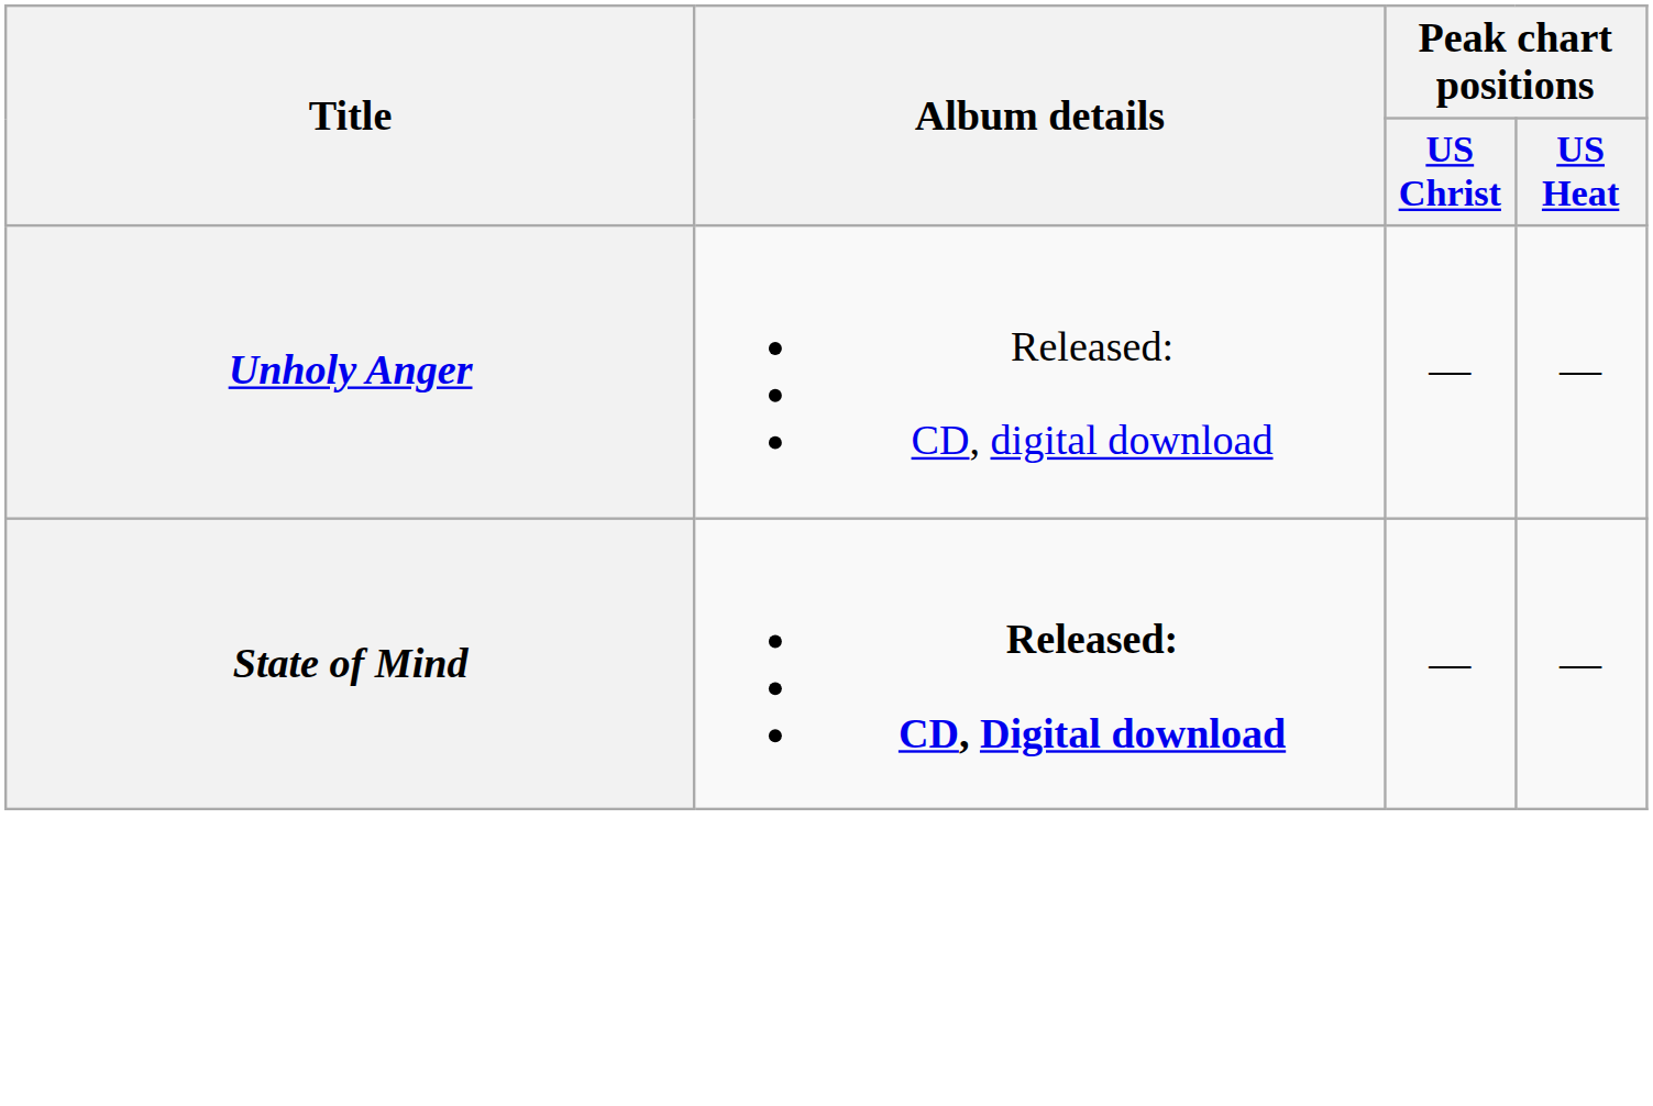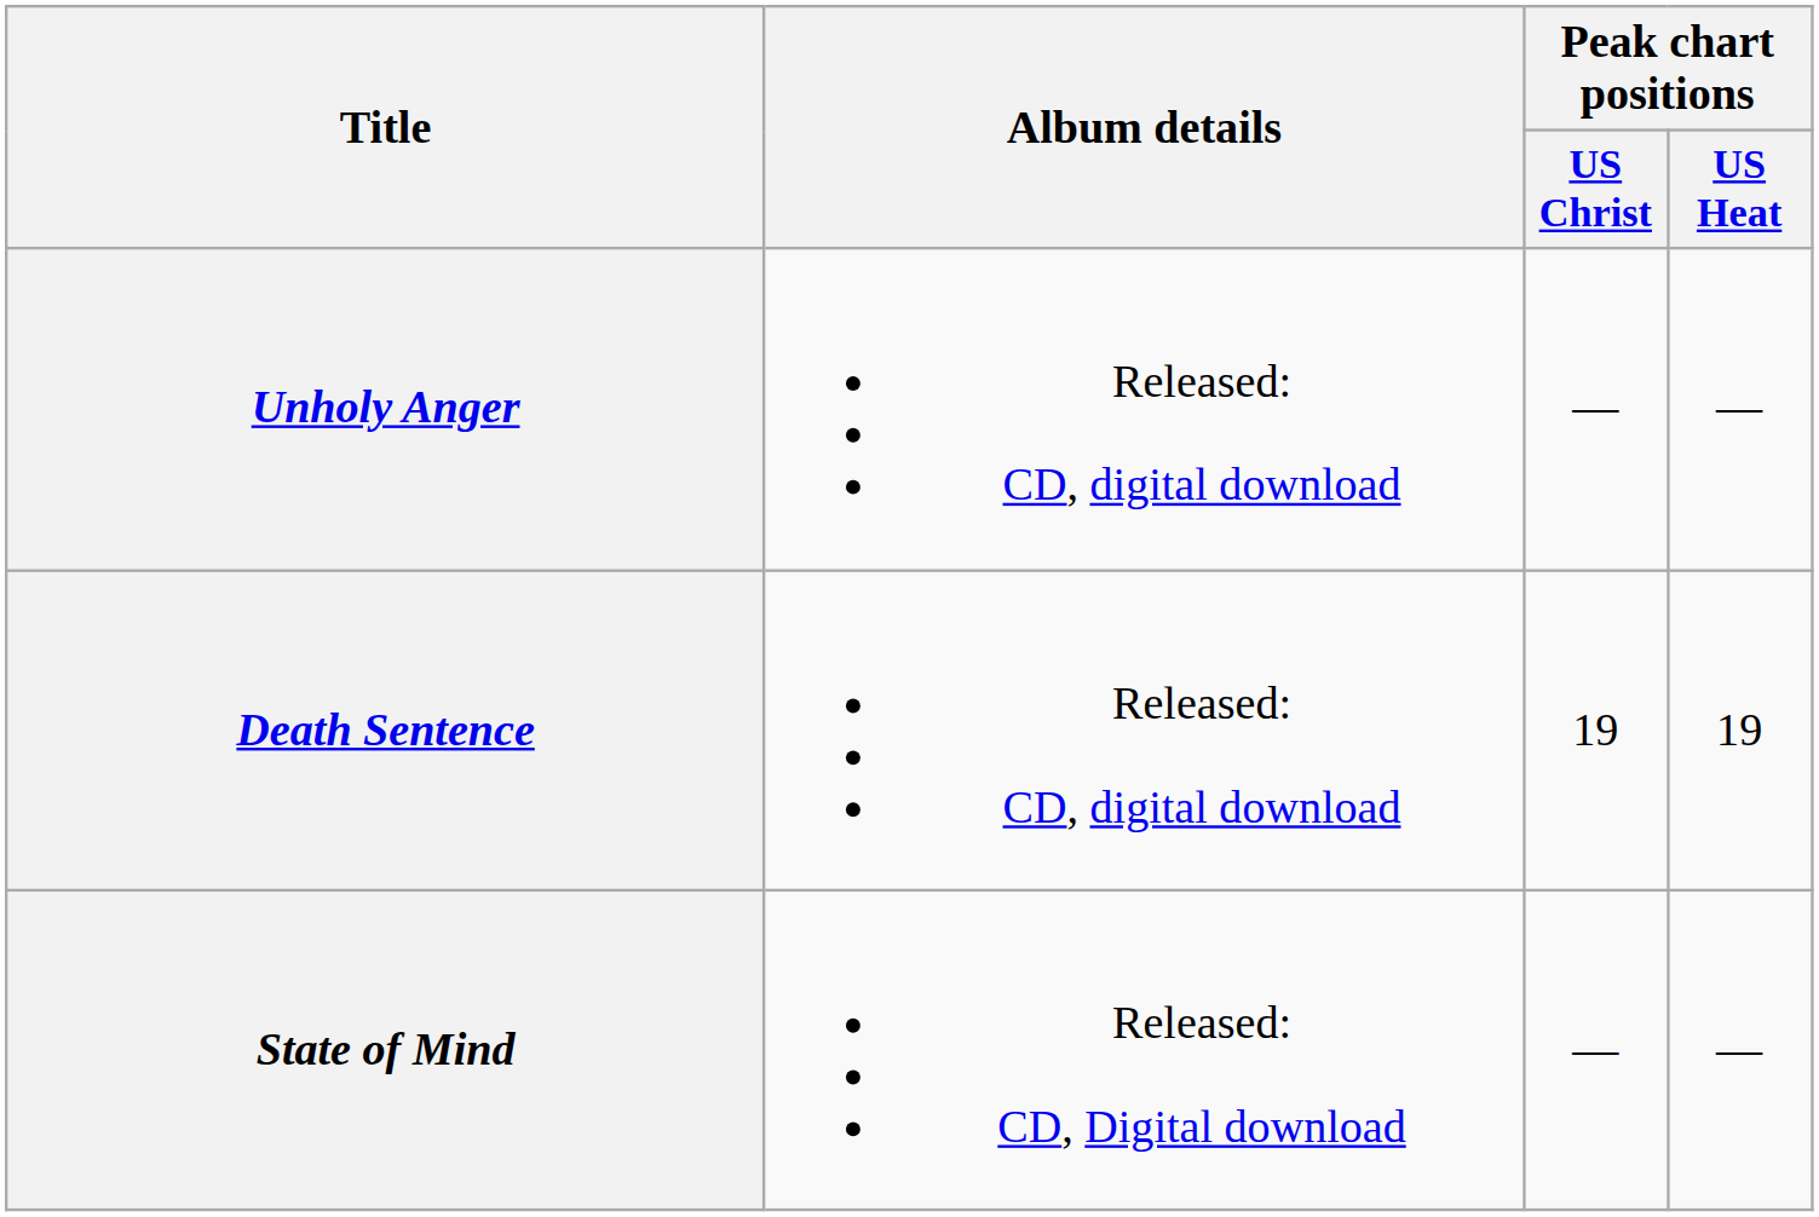 <table class="wikitable plainrowheaders" style="text-align:center;">
 <tr>
 <th scope="col" rowspan="2" style="width:16em;">Title</th>
 <th scope="col" rowspan="2" style="width:16em;">Album details</th>
 <th scope="col" colspan="2">Peak chart positions</th>
 </tr>
 <tr>
 <th style="width:3em; font-size:90%"><a href='#'>US<br>Christ</a></th>
 <th style="width:3em; font-size:90%"><a href='#'>US<br>Heat</a></th>
 </tr>
 <tr>
 <th scope="row"><em><a href='#'>Unholy Anger</a></em></th>
 <td><br><ul><li>Released: </li><li></li><li><a href='#'>CD</a>, <a href='#'>digital download</a></li></ul></td>
 <td>—</td>
 <td>—</td>
 </tr>
 <tr>
+<th scope="row"><em><a href='#'>Death Sentence</a></em></th>
+<td><br><ul><li>Released: </li><li></li><li><a href='#'>CD</a>, <a href='#'>digital download</a></li></ul></td>
+<td>19</td>
+<td>19</td>
+</tr>
+<tr>
 <th scope="row"><em>State of Mind</em></th>
-<td><strong><br><ul><li>Released: </li><li></li><li><a href='#'>CD</a>, <a href='#'>Digital download</a></li></ul></strong></td>
+<td><br><ul><li>Released: </li><li></li><li><a href='#'>CD</a>, <a href='#'>Digital download</a></li></ul></td>
 <td>—</td>
 <td>—</td>
 </tr>
 </table>
